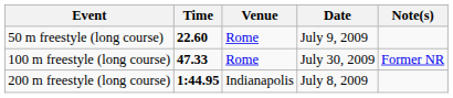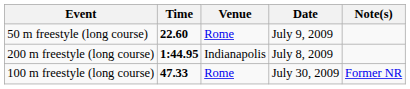 <table class="wikitable">
 <tr>
 <th>Event</th>
 <th>Time</th>
 <th>Venue</th>
 <th>Date</th>
 <th>Note(s)</th>
 </tr>
 <tr>
 <td>50 m freestyle (long course)</td>
 <td><strong>22.60</strong></td>
 <td><a href='#'>Rome</a></td>
 <td>July 9, 2009</td>
 <td></td>
 </tr>
 <tr>
+<td>200 m freestyle (long course)</td>
+<td><strong>1:44.95</strong></td>
+<td>Indianapolis</td>
+<td>July 8, 2009</td>
+<td></td>
+</tr>
+<tr>
 <td>100 m freestyle (long course)</td>
 <td><strong>47.33</strong></td>
 <td><a href='#'>Rome</a></td>
 <td>July 30, 2009</td>
 <td><a href='#'>Former NR</a></td>
 </tr>
-<tr>
-<td>200 m freestyle (long course)</td>
-<td><strong>1:44.95</strong></td>
-<td>Indianapolis</td>
-<td>July 8, 2009</td>
-<td></td>
-</tr>
 </table>
